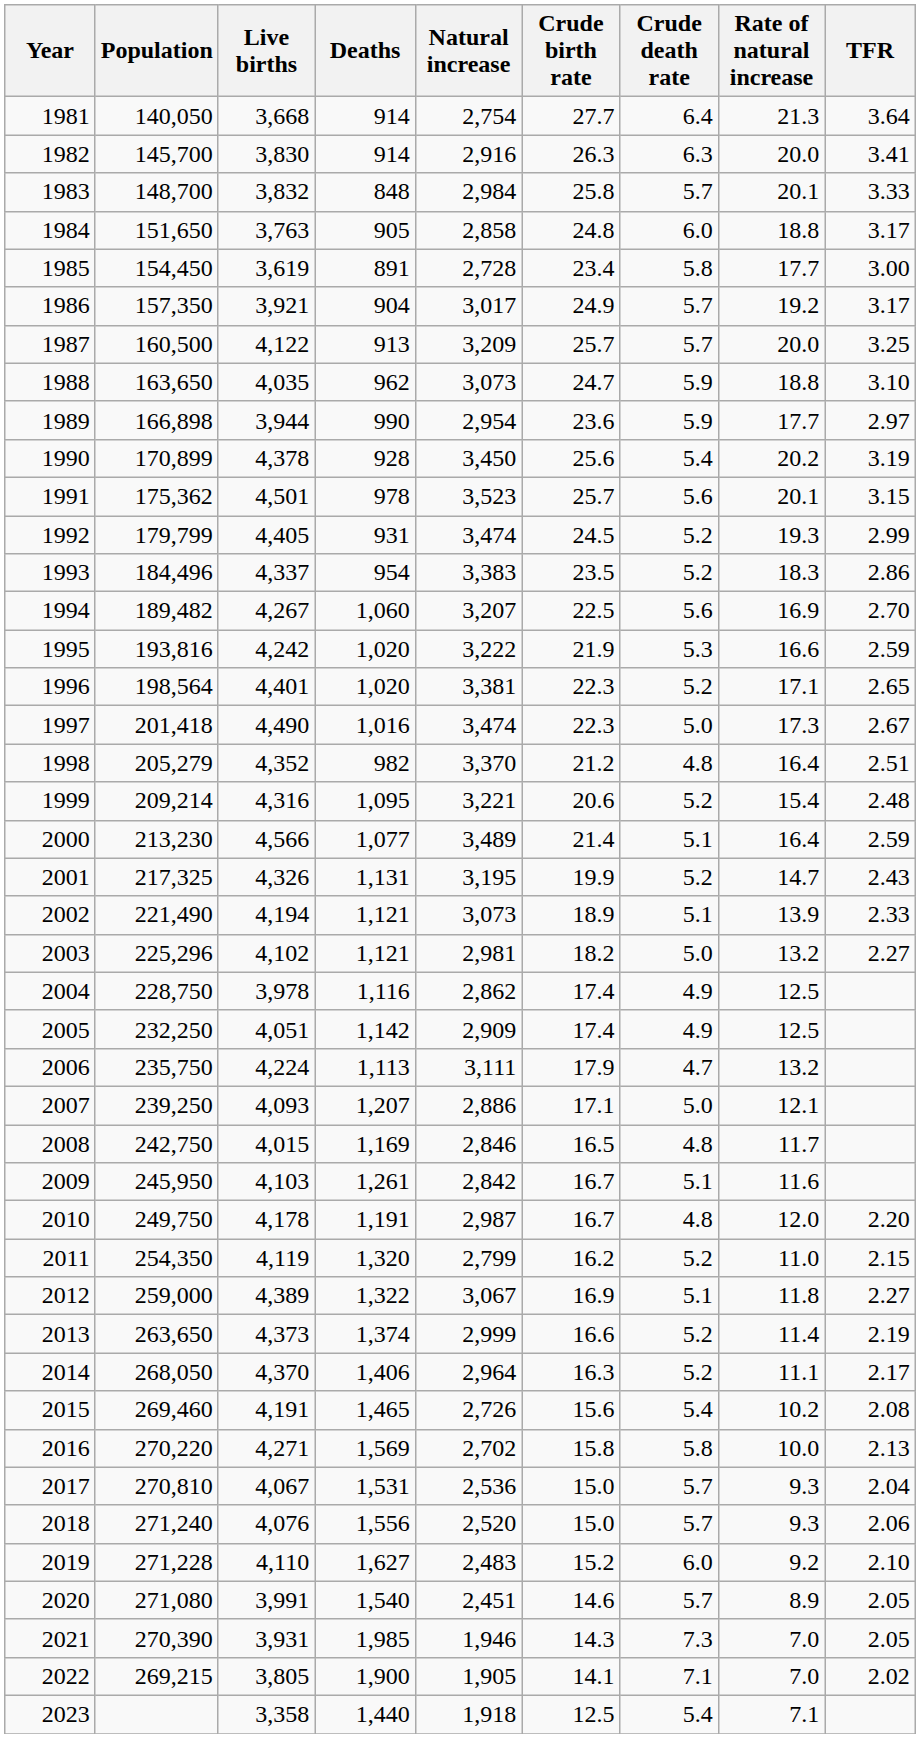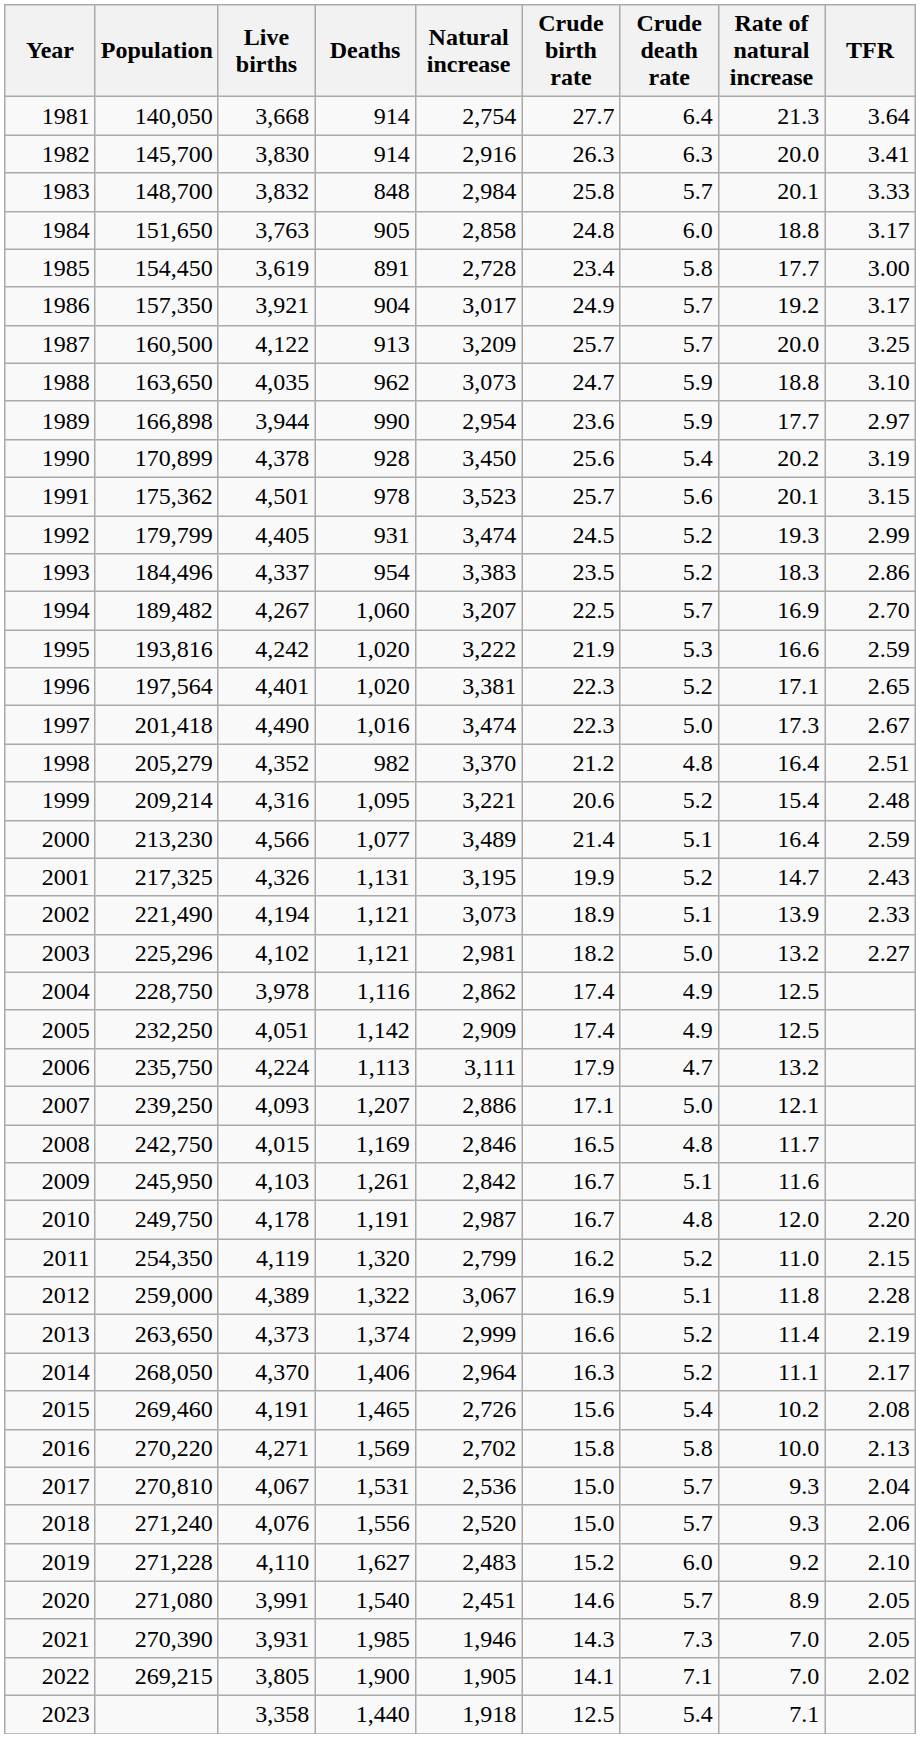 <table class="wikitable">
 <tr>
 <th width="70">Year</th>
 <th width="70">Population</th>
 <th width="70">Live births</th>
 <th width="70">Deaths</th>
 <th width="70">Natural increase</th>
 <th width="70">Crude birth rate</th>
 <th width="70">Crude death rate</th>
 <th width="70">Rate of natural increase</th>
 <th width="70">TFR</th>
 </tr>
 <tr>
 <td align="right">1981</td>
 <td align="right">140,050</td>
 <td align="right">3,668</td>
 <td align="right">914</td>
 <td align="right">2,754</td>
 <td align="right">27.7</td>
 <td align="right">6.4</td>
 <td align="right">21.3</td>
 <td align="right">3.64</td>
 </tr>
 <tr>
 <td align="right">1982</td>
 <td align="right">145,700</td>
 <td align="right">3,830</td>
 <td align="right">914</td>
 <td align="right">2,916</td>
 <td align="right">26.3</td>
 <td align="right">6.3</td>
 <td align="right">20.0</td>
 <td align="right">3.41</td>
 </tr>
 <tr>
 <td align="right">1983</td>
 <td align="right">148,700</td>
 <td align="right">3,832</td>
 <td align="right">848</td>
 <td align="right">2,984</td>
 <td align="right">25.8</td>
 <td align="right">5.7</td>
 <td align="right">20.1</td>
 <td align="right">3.33</td>
 </tr>
 <tr>
 <td align="right">1984</td>
 <td align="right">151,650</td>
 <td align="right">3,763</td>
 <td align="right">905</td>
 <td align="right">2,858</td>
 <td align="right">24.8</td>
 <td align="right">6.0</td>
 <td align="right">18.8</td>
 <td align="right">3.17</td>
 </tr>
 <tr>
 <td align="right">1985</td>
 <td align="right">154,450</td>
 <td align="right">3,619</td>
 <td align="right">891</td>
 <td align="right">2,728</td>
 <td align="right">23.4</td>
 <td align="right">5.8</td>
 <td align="right">17.7</td>
 <td align="right">3.00</td>
 </tr>
 <tr>
 <td align="right">1986</td>
 <td align="right">157,350</td>
 <td align="right">3,921</td>
 <td align="right">904</td>
 <td align="right">3,017</td>
 <td align="right">24.9</td>
 <td align="right">5.7</td>
 <td align="right">19.2</td>
 <td align="right">3.17</td>
 </tr>
 <tr>
 <td align="right">1987</td>
 <td align="right">160,500</td>
 <td align="right">4,122</td>
 <td align="right">913</td>
 <td align="right">3,209</td>
 <td align="right">25.7</td>
 <td align="right">5.7</td>
 <td align="right">20.0</td>
 <td align="right">3.25</td>
 </tr>
 <tr>
 <td align="right">1988</td>
 <td align="right">163,650</td>
 <td align="right">4,035</td>
 <td align="right">962</td>
 <td align="right">3,073</td>
 <td align="right">24.7</td>
 <td align="right">5.9</td>
 <td align="right">18.8</td>
 <td align="right">3.10</td>
 </tr>
 <tr>
 <td align="right">1989</td>
 <td align="right">166,898</td>
 <td align="right">3,944</td>
 <td align="right">990</td>
 <td align="right">2,954</td>
 <td align="right">23.6</td>
 <td align="right">5.9</td>
 <td align="right">17.7</td>
 <td align="right">2.97</td>
 </tr>
 <tr>
 <td align="right">1990</td>
 <td align="right">170,899</td>
 <td align="right">4,378</td>
 <td align="right">928</td>
 <td align="right">3,450</td>
 <td align="right">25.6</td>
 <td align="right">5.4</td>
 <td align="right">20.2</td>
 <td align="right">3.19</td>
 </tr>
 <tr>
 <td align="right">1991</td>
 <td align="right">175,362</td>
 <td align="right">4,501</td>
 <td align="right">978</td>
 <td align="right">3,523</td>
 <td align="right">25.7</td>
 <td align="right">5.6</td>
 <td align="right">20.1</td>
 <td align="right">3.15</td>
 </tr>
 <tr>
 <td align="right">1992</td>
 <td align="right">179,799</td>
 <td align="right">4,405</td>
 <td align="right">931</td>
 <td align="right">3,474</td>
 <td align="right">24.5</td>
 <td align="right">5.2</td>
 <td align="right">19.3</td>
 <td align="right">2.99</td>
 </tr>
 <tr>
 <td align="right">1993</td>
 <td align="right">184,496</td>
 <td align="right">4,337</td>
 <td align="right">954</td>
 <td align="right">3,383</td>
 <td align="right">23.5</td>
 <td align="right">5.2</td>
 <td align="right">18.3</td>
 <td align="right">2.86</td>
 </tr>
 <tr>
 <td align="right">1994</td>
 <td align="right">189,482</td>
 <td align="right">4,267</td>
 <td align="right">1,060</td>
 <td align="right">3,207</td>
 <td align="right">22.5</td>
-<td align="right">5.6</td>
+<td align="right">5.7</td>
 <td align="right">16.9</td>
 <td align="right">2.70</td>
 </tr>
 <tr>
 <td align="right">1995</td>
 <td align="right">193,816</td>
 <td align="right">4,242</td>
 <td align="right">1,020</td>
 <td align="right">3,222</td>
 <td align="right">21.9</td>
 <td align="right">5.3</td>
 <td align="right">16.6</td>
 <td align="right">2.59</td>
 </tr>
 <tr>
 <td align="right">1996</td>
-<td align="right">198,564</td>
+<td align="right">197,564</td>
 <td align="right">4,401</td>
 <td align="right">1,020</td>
 <td align="right">3,381</td>
 <td align="right">22.3</td>
 <td align="right">5.2</td>
 <td align="right">17.1</td>
 <td align="right">2.65</td>
 </tr>
 <tr>
 <td align="right">1997</td>
 <td align="right">201,418</td>
 <td align="right">4,490</td>
 <td align="right">1,016</td>
 <td align="right">3,474</td>
 <td align="right">22.3</td>
 <td align="right">5.0</td>
 <td align="right">17.3</td>
 <td align="right">2.67</td>
 </tr>
 <tr>
 <td align="right">1998</td>
 <td align="right">205,279</td>
 <td align="right">4,352</td>
 <td align="right">982</td>
 <td align="right">3,370</td>
 <td align="right">21.2</td>
 <td align="right">4.8</td>
 <td align="right">16.4</td>
 <td align="right">2.51</td>
 </tr>
 <tr>
 <td align="right">1999</td>
 <td align="right">209,214</td>
 <td align="right">4,316</td>
 <td align="right">1,095</td>
 <td align="right">3,221</td>
 <td align="right">20.6</td>
 <td align="right">5.2</td>
 <td align="right">15.4</td>
 <td align="right">2.48</td>
 </tr>
 <tr>
 <td align="right">2000</td>
 <td align="right">213,230</td>
 <td align="right">4,566</td>
 <td align="right">1,077</td>
 <td align="right">3,489</td>
 <td align="right">21.4</td>
 <td align="right">5.1</td>
 <td align="right">16.4</td>
 <td align="right">2.59</td>
 </tr>
 <tr>
 <td align="right">2001</td>
 <td align="right">217,325</td>
 <td align="right">4,326</td>
 <td align="right">1,131</td>
 <td align="right">3,195</td>
 <td align="right">19.9</td>
 <td align="right">5.2</td>
 <td align="right">14.7</td>
 <td align="right">2.43</td>
 </tr>
 <tr>
 <td align="right">2002</td>
 <td align="right">221,490</td>
 <td align="right">4,194</td>
 <td align="right">1,121</td>
 <td align="right">3,073</td>
 <td align="right">18.9</td>
 <td align="right">5.1</td>
 <td align="right">13.9</td>
 <td align="right">2.33</td>
 </tr>
 <tr>
 <td align="right">2003</td>
 <td align="right">225,296</td>
 <td align="right">4,102</td>
 <td align="right">1,121</td>
 <td align="right">2,981</td>
 <td align="right">18.2</td>
 <td align="right">5.0</td>
 <td align="right">13.2</td>
 <td align="right">2.27</td>
 </tr>
 <tr>
 <td align="right">2004</td>
 <td align="right">228,750</td>
 <td align="right">3,978</td>
 <td align="right">1,116</td>
 <td align="right">2,862</td>
 <td align="right">17.4</td>
 <td align="right">4.9</td>
 <td align="right">12.5</td>
 <td align="right"></td>
 </tr>
 <tr>
 <td align="right">2005</td>
 <td align="right">232,250</td>
 <td align="right">4,051</td>
 <td align="right">1,142</td>
 <td align="right">2,909</td>
 <td align="right">17.4</td>
 <td align="right">4.9</td>
 <td align="right">12.5</td>
 <td align="right"></td>
 </tr>
 <tr>
 <td align="right">2006</td>
 <td align="right">235,750</td>
 <td align="right">4,224</td>
 <td align="right">1,113</td>
 <td align="right">3,111</td>
 <td align="right">17.9</td>
 <td align="right">4.7</td>
 <td align="right">13.2</td>
 <td align="right"></td>
 </tr>
 <tr>
 <td align="right">2007</td>
 <td align="right">239,250</td>
 <td align="right">4,093</td>
 <td align="right">1,207</td>
 <td align="right">2,886</td>
 <td align="right">17.1</td>
 <td align="right">5.0</td>
 <td align="right">12.1</td>
 <td align="right"></td>
 </tr>
 <tr>
 <td align="right">2008</td>
 <td align="right">242,750</td>
 <td align="right">4,015</td>
 <td align="right">1,169</td>
 <td align="right">2,846</td>
 <td align="right">16.5</td>
 <td align="right">4.8</td>
 <td align="right">11.7</td>
 <td align="right"></td>
 </tr>
 <tr>
 <td align="right">2009</td>
 <td align="right">245,950</td>
 <td align="right">4,103</td>
 <td align="right">1,261</td>
 <td align="right">2,842</td>
 <td align="right">16.7</td>
 <td align="right">5.1</td>
 <td align="right">11.6</td>
 <td align="right"></td>
 </tr>
 <tr>
 <td align="right">2010</td>
 <td align="right">249,750</td>
 <td align="right">4,178</td>
 <td align="right">1,191</td>
 <td align="right">2,987</td>
 <td align="right">16.7</td>
 <td align="right">4.8</td>
 <td align="right">12.0</td>
 <td align="right">2.20</td>
 </tr>
 <tr>
 <td align="right">2011</td>
 <td align="right">254,350</td>
 <td align="right">4,119</td>
 <td align="right">1,320</td>
 <td align="right">2,799</td>
 <td align="right">16.2</td>
 <td align="right">5.2</td>
 <td align="right">11.0</td>
 <td align="right">2.15</td>
 </tr>
 <tr>
 <td align="right">2012</td>
 <td align="right">259,000</td>
 <td align="right">4,389</td>
 <td align="right">1,322</td>
 <td align="right">3,067</td>
 <td align="right">16.9</td>
 <td align="right">5.1</td>
 <td align="right">11.8</td>
-<td align="right">2.27</td>
+<td align="right">2.28</td>
 </tr>
 <tr>
 <td align="right">2013</td>
 <td align="right">263,650</td>
 <td align="right">4,373</td>
 <td align="right">1,374</td>
 <td align="right">2,999</td>
 <td align="right">16.6</td>
 <td align="right">5.2</td>
 <td align="right">11.4</td>
 <td align="right">2.19</td>
 </tr>
 <tr>
 <td align="right">2014</td>
 <td align="right">268,050</td>
 <td align="right">4,370</td>
 <td align="right">1,406</td>
 <td align="right">2,964</td>
 <td align="right">16.3</td>
 <td align="right">5.2</td>
 <td align="right">11.1</td>
 <td align="right">2.17</td>
 </tr>
 <tr>
 <td align="right">2015</td>
 <td align="right">269,460</td>
 <td align="right">4,191</td>
 <td align="right">1,465</td>
 <td align="right">2,726</td>
 <td align="right">15.6</td>
 <td align="right">5.4</td>
 <td align="right">10.2</td>
 <td align="right">2.08</td>
 </tr>
 <tr>
 <td align="right">2016</td>
 <td align="right">270,220</td>
 <td align="right">4,271</td>
 <td align="right">1,569</td>
 <td align="right">2,702</td>
 <td align="right">15.8</td>
 <td align="right">5.8</td>
 <td align="right">10.0</td>
 <td align="right">2.13</td>
 </tr>
 <tr>
 <td align="right">2017</td>
 <td align="right">270,810</td>
 <td align="right">4,067</td>
 <td align="right">1,531</td>
 <td align="right">2,536</td>
 <td align="right">15.0</td>
 <td align="right">5.7</td>
 <td align="right">9.3</td>
 <td align="right">2.04</td>
 </tr>
 <tr>
 <td align="right">2018</td>
 <td align="right">271,240</td>
 <td align="right">4,076</td>
 <td align="right">1,556</td>
 <td align="right">2,520</td>
 <td align="right">15.0</td>
 <td align="right">5.7</td>
 <td align="right">9.3</td>
 <td align="right">2.06</td>
 </tr>
 <tr>
 <td align="right">2019</td>
 <td align="right">271,228</td>
 <td align="right">4,110</td>
 <td align="right">1,627</td>
 <td align="right">2,483</td>
 <td align="right">15.2</td>
 <td align="right">6.0</td>
 <td align="right">9.2</td>
 <td align="right">2.10</td>
 </tr>
 <tr>
 <td align="right">2020</td>
 <td align="right">271,080</td>
 <td align="right">3,991</td>
 <td align="right">1,540</td>
 <td align="right">2,451</td>
 <td align="right">14.6</td>
 <td align="right">5.7</td>
 <td align="right">8.9</td>
 <td align="right">2.05</td>
 </tr>
 <tr>
 <td align="right">2021</td>
 <td align="right">270,390</td>
 <td align="right">3,931</td>
 <td align="right">1,985</td>
 <td align="right">1,946</td>
 <td align="right">14.3</td>
 <td align="right">7.3</td>
 <td align="right">7.0</td>
 <td align="right">2.05</td>
 </tr>
 <tr>
 <td align="right">2022</td>
 <td align="right">269,215</td>
 <td align="right">3,805</td>
 <td align="right">1,900</td>
 <td align="right">1,905</td>
 <td align="right">14.1</td>
 <td align="right">7.1</td>
 <td align="right">7.0</td>
 <td align="right">2.02</td>
 </tr>
 <tr>
 <td align="right">2023</td>
 <td align="right"></td>
 <td align="right">3,358</td>
 <td align="right">1,440</td>
 <td align="right">1,918</td>
 <td align="right">12.5</td>
 <td align="right">5.4</td>
 <td align="right">7.1</td>
 <td align="right"></td>
 </tr>
 <tr>
 </tr>
 </table>
